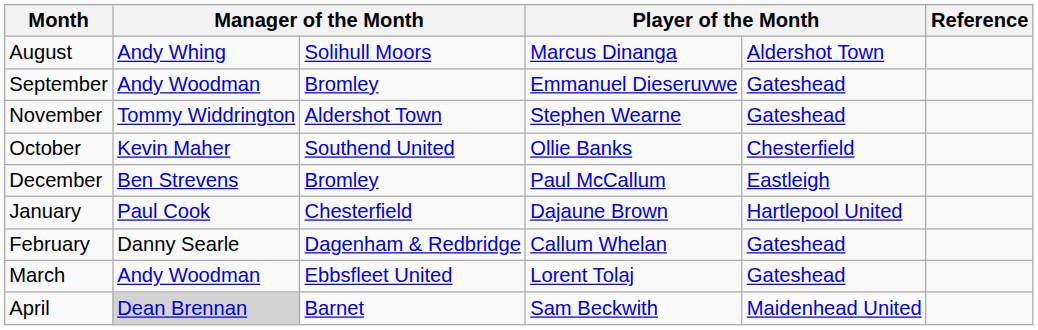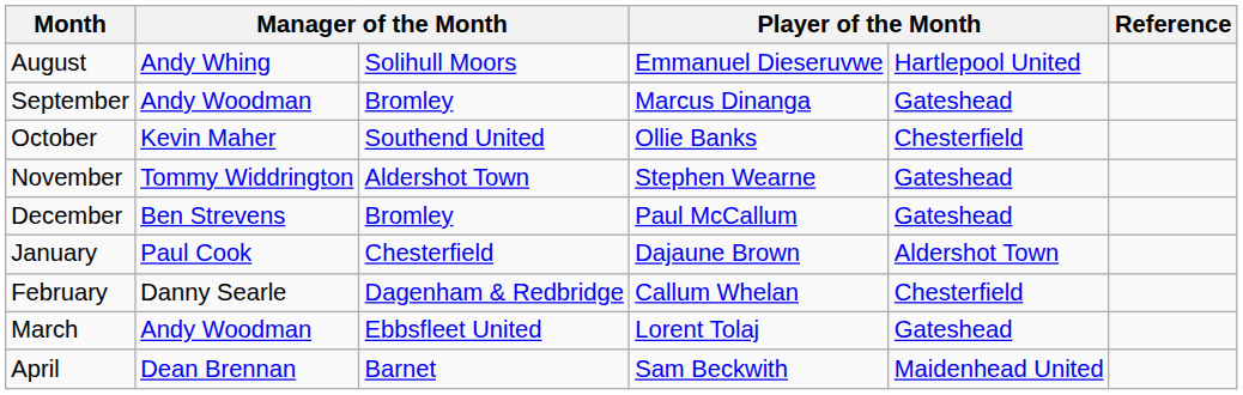 <table class="wikitable">
 <tr>
 <th rowspan="1">Month</th>
 <th colspan="2">Manager of the Month</th>
 <th colspan="2">Player of the Month</th>
 <th rowspan="1">Reference</th>
 </tr>
 <tr>
 <td>August</td>
 <td> <a href='#'>Andy Whing</a></td>
 <td><a href='#'>Solihull Moors</a></td>
-<td> <a href='#'>Marcus Dinanga</a></td>
-<td><a href='#'>Aldershot Town</a></td>
+<td> <a href='#'>Emmanuel Dieseruvwe</a></td>
+<td><a href='#'>Hartlepool United</a></td>
 <td></td>
 </tr>
 <tr>
 <td>September</td>
 <td> <a href='#'>Andy Woodman</a></td>
 <td><a href='#'>Bromley</a></td>
-<td> <a href='#'>Emmanuel Dieseruvwe</a></td>
-<td><a href='#'>Gateshead</a></td>
-<td></td>
-</tr>
-<tr>
-<td>November</td>
-<td> <a href='#'>Tommy Widdrington</a></td>
-<td><a href='#'>Aldershot Town</a></td>
-<td> <a href='#'>Stephen Wearne</a></td>
+<td> <a href='#'>Marcus Dinanga</a></td>
 <td><a href='#'>Gateshead</a></td>
 <td></td>
 </tr>
 <tr>
 <td>October</td>
 <td> <a href='#'>Kevin Maher</a></td>
 <td><a href='#'>Southend United</a></td>
 <td> <a href='#'>Ollie Banks</a></td>
 <td><a href='#'>Chesterfield</a></td>
 <td></td>
 </tr>
 <tr>
+<td>November</td>
+<td> <a href='#'>Tommy Widdrington</a></td>
+<td><a href='#'>Aldershot Town</a></td>
+<td> <a href='#'>Stephen Wearne</a></td>
+<td><a href='#'>Gateshead</a></td>
+<td></td>
+</tr>
+<tr>
 <td>December</td>
 <td> <a href='#'>Ben Strevens</a></td>
 <td><a href='#'>Bromley</a></td>
 <td> <a href='#'>Paul McCallum</a></td>
-<td><a href='#'>Eastleigh</a></td>
+<td><a href='#'>Gateshead</a></td>
 <td></td>
 </tr>
 <tr>
 <td>January</td>
 <td> <a href='#'>Paul Cook</a></td>
 <td><a href='#'>Chesterfield</a></td>
 <td> <a href='#'>Dajaune Brown</a></td>
-<td><a href='#'>Hartlepool United</a></td>
+<td><a href='#'>Aldershot Town</a></td>
 <td></td>
 </tr>
 <tr>
 <td>February</td>
 <td> Danny Searle</td>
 <td><a href='#'>Dagenham & Redbridge</a></td>
 <td> <a href='#'>Callum Whelan</a></td>
-<td><a href='#'>Gateshead</a></td>
+<td><a href='#'>Chesterfield</a></td>
 <td></td>
 </tr>
 <tr>
 <td>March</td>
 <td> <a href='#'>Andy Woodman</a></td>
 <td><a href='#'>Ebbsfleet United</a></td>
 <td> <a href='#'>Lorent Tolaj</a></td>
 <td><a href='#'>Gateshead</a></td>
 <td></td>
 </tr>
 <tr>
 <td>April</td>
-<td style="background: lightgrey;"> <a href='#'>Dean Brennan</a></td>
+<td> <a href='#'>Dean Brennan</a></td>
 <td><a href='#'>Barnet</a></td>
 <td> <a href='#'>Sam Beckwith</a></td>
 <td><a href='#'>Maidenhead United</a></td>
 <td></td>
 </tr>
 </table>
